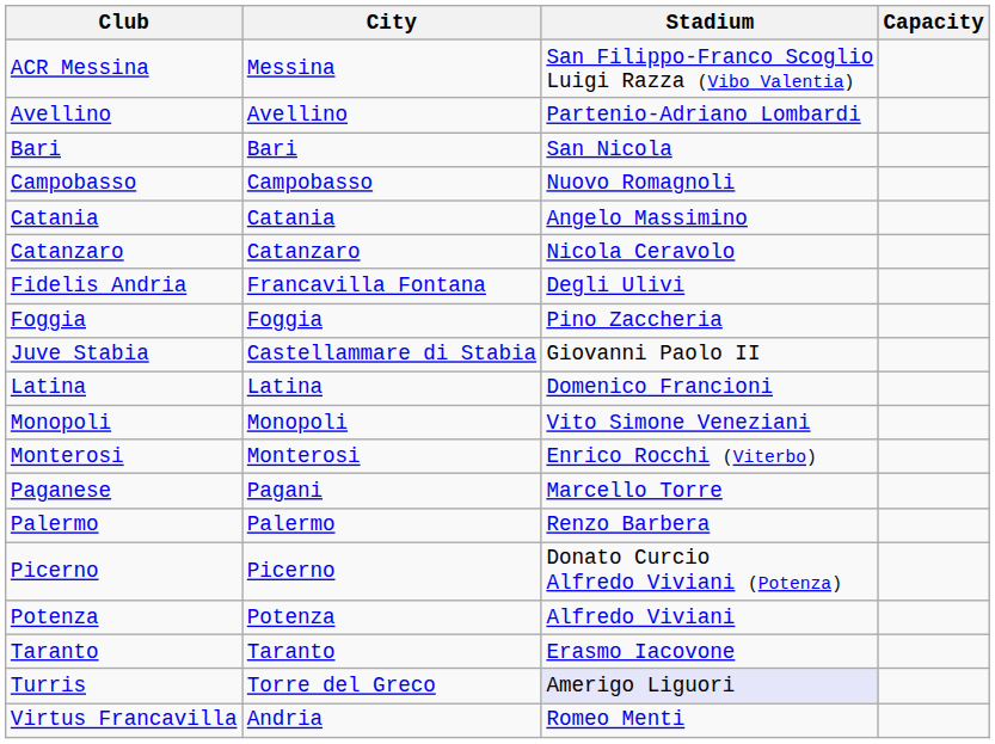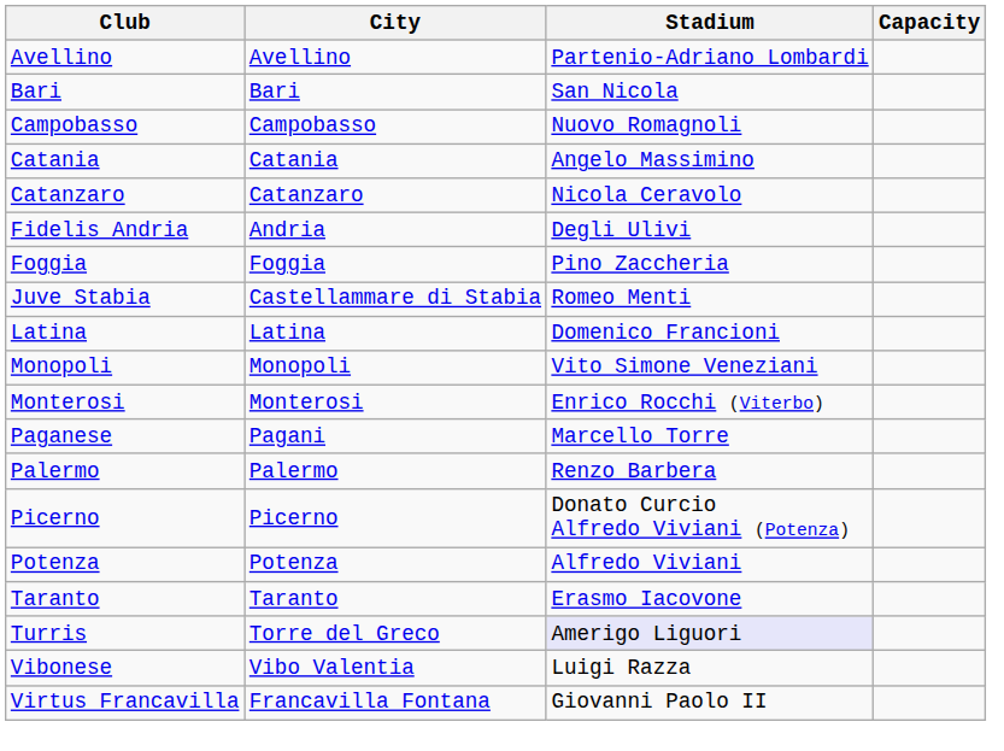 <table class="wikitable sortable">
 <tr>
 <th>Club</th>
 <th>City</th>
 <th>Stadium</th>
 <th>Capacity</th>
-</tr>
-<tr>
-<td><a href='#'>ACR Messina</a></td>
-<td><a href='#'>Messina</a></td>
-<td><a href='#'>San Filippo-Franco Scoglio</a><br>Luigi Razza <small>(<a href='#'>Vibo Valentia</a>)</small></td>
-<td><br></td>
 </tr>
 <tr>
 <td><a href='#'>Avellino</a></td>
 <td><a href='#'>Avellino</a></td>
 <td><a href='#'>Partenio-Adriano Lombardi</a></td>
 <td></td>
 </tr>
 <tr>
 <td><a href='#'>Bari</a></td>
 <td><a href='#'>Bari</a></td>
 <td><a href='#'>San Nicola</a></td>
 <td></td>
 </tr>
 <tr>
 <td><a href='#'>Campobasso</a></td>
 <td><a href='#'>Campobasso</a></td>
 <td><a href='#'>Nuovo Romagnoli</a></td>
 <td></td>
 </tr>
 <tr>
 <td><a href='#'>Catania</a></td>
 <td><a href='#'>Catania</a></td>
 <td><a href='#'>Angelo Massimino</a></td>
 <td></td>
 </tr>
 <tr>
 <td><a href='#'>Catanzaro</a></td>
 <td><a href='#'>Catanzaro</a></td>
 <td><a href='#'>Nicola Ceravolo</a></td>
 <td></td>
 </tr>
 <tr>
 <td><a href='#'>Fidelis Andria</a></td>
-<td><a href='#'>Francavilla Fontana</a></td>
+<td><a href='#'>Andria</a></td>
 <td><a href='#'>Degli Ulivi</a></td>
 <td></td>
 </tr>
 <tr>
 <td><a href='#'>Foggia</a></td>
 <td><a href='#'>Foggia</a></td>
 <td><a href='#'>Pino Zaccheria</a></td>
 <td></td>
 </tr>
 <tr>
 <td><a href='#'>Juve Stabia</a></td>
 <td><a href='#'>Castellammare di Stabia</a></td>
-<td>Giovanni Paolo II</td>
+<td><a href='#'>Romeo Menti</a></td>
 <td></td>
 </tr>
 <tr>
 <td><a href='#'>Latina</a></td>
 <td><a href='#'>Latina</a></td>
 <td><a href='#'>Domenico Francioni</a></td>
 <td></td>
 </tr>
 <tr>
 <td><a href='#'>Monopoli</a></td>
 <td><a href='#'>Monopoli</a></td>
 <td><a href='#'>Vito Simone Veneziani</a></td>
 <td></td>
 </tr>
 <tr>
 <td><a href='#'>Monterosi</a></td>
 <td><a href='#'>Monterosi</a></td>
 <td><a href='#'>Enrico Rocchi</a> <small>(<a href='#'>Viterbo</a>)</small></td>
 <td></td>
 </tr>
 <tr>
 <td><a href='#'>Paganese</a></td>
 <td><a href='#'>Pagani</a></td>
 <td><a href='#'>Marcello Torre</a></td>
 <td></td>
 </tr>
 <tr>
 <td><a href='#'>Palermo</a></td>
 <td><a href='#'>Palermo</a></td>
 <td><a href='#'>Renzo Barbera</a></td>
 <td></td>
 </tr>
 <tr>
 <td><a href='#'>Picerno</a></td>
 <td><a href='#'>Picerno</a></td>
 <td>Donato Curcio<br><a href='#'>Alfredo Viviani</a> <small>(<a href='#'>Potenza</a>)</small></td>
 <td><br></td>
 </tr>
 <tr>
 <td><a href='#'>Potenza</a></td>
 <td><a href='#'>Potenza</a></td>
 <td><a href='#'>Alfredo Viviani</a></td>
 <td></td>
 </tr>
 <tr>
 <td><a href='#'>Taranto</a></td>
 <td><a href='#'>Taranto</a></td>
 <td><a href='#'>Erasmo Iacovone</a></td>
 <td></td>
 </tr>
 <tr>
 <td><a href='#'>Turris</a></td>
 <td><a href='#'>Torre del Greco</a></td>
 <td style="background: lavender;">Amerigo Liguori</td>
 <td></td>
 </tr>
 <tr>
+<td><a href='#'>Vibonese</a></td>
+<td><a href='#'>Vibo Valentia</a></td>
+<td>Luigi Razza</td>
+<td></td>
+</tr>
+<tr>
 <td><a href='#'>Virtus Francavilla</a></td>
-<td><a href='#'>Andria</a></td>
-<td><a href='#'>Romeo Menti</a></td>
+<td><a href='#'>Francavilla Fontana</a></td>
+<td>Giovanni Paolo II</td>
 <td></td>
 </tr>
 </table>
